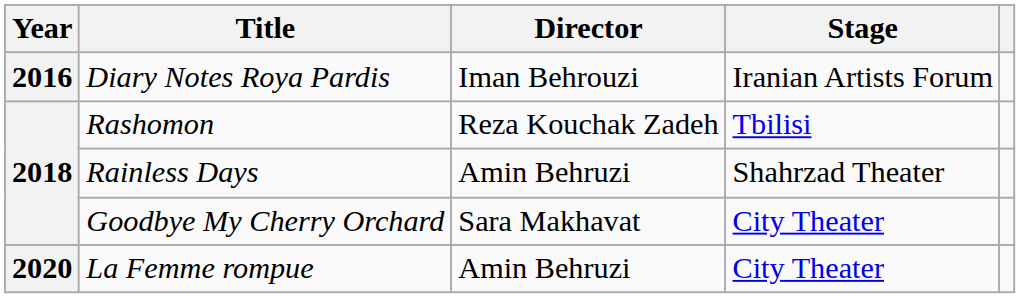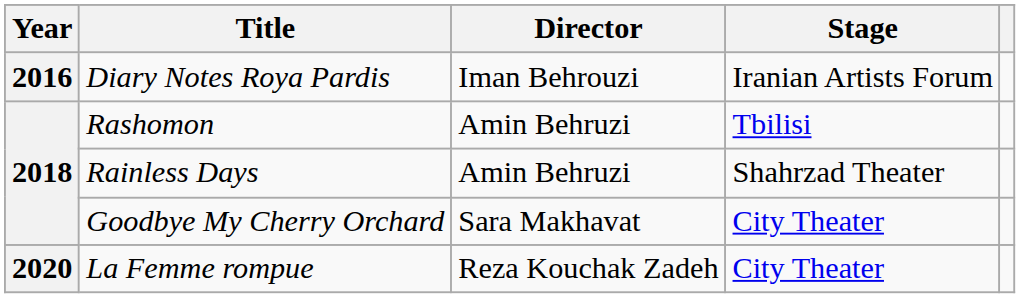 <table class="wikitable plainrowheaders sortable"  style=font-size:100%>
 <tr>
 <th scope="col">Year</th>
 <th scope="col">Title</th>
 <th scope="col">Director</th>
 <th scope="col">Stage</th>
 <th scope="col" class="unsortable"></th>
 </tr>
 <tr>
 <th scope=row>2016</th>
 <td><em>Diary Notes Roya Pardis</em></td>
 <td>Iman Behrouzi</td>
 <td>Iranian Artists Forum</td>
 <td></td>
 </tr>
 <tr>
 <th scope=row rowspan="3">2018</th>
 <td><em>Rashomon</em></td>
-<td>Reza Kouchak Zadeh</td>
+<td>Amin Behruzi</td>
 <td><a href='#'>Tbilisi</a></td>
 <td></td>
 </tr>
 <tr>
 <td><em>Rainless Days</em></td>
 <td>Amin Behruzi</td>
 <td>Shahrzad Theater</td>
 <td></td>
 </tr>
 <tr>
 <td><em>Goodbye My Cherry Orchard</em></td>
 <td>Sara Makhavat</td>
 <td><a href='#'>City Theater</a></td>
 <td></td>
 </tr>
 <tr>
 <th scope=row>2020</th>
 <td><em>La Femme rompue</em></td>
-<td>Amin Behruzi</td>
+<td>Reza Kouchak Zadeh</td>
 <td><a href='#'>City Theater</a></td>
 <td></td>
 </tr>
 </table>
